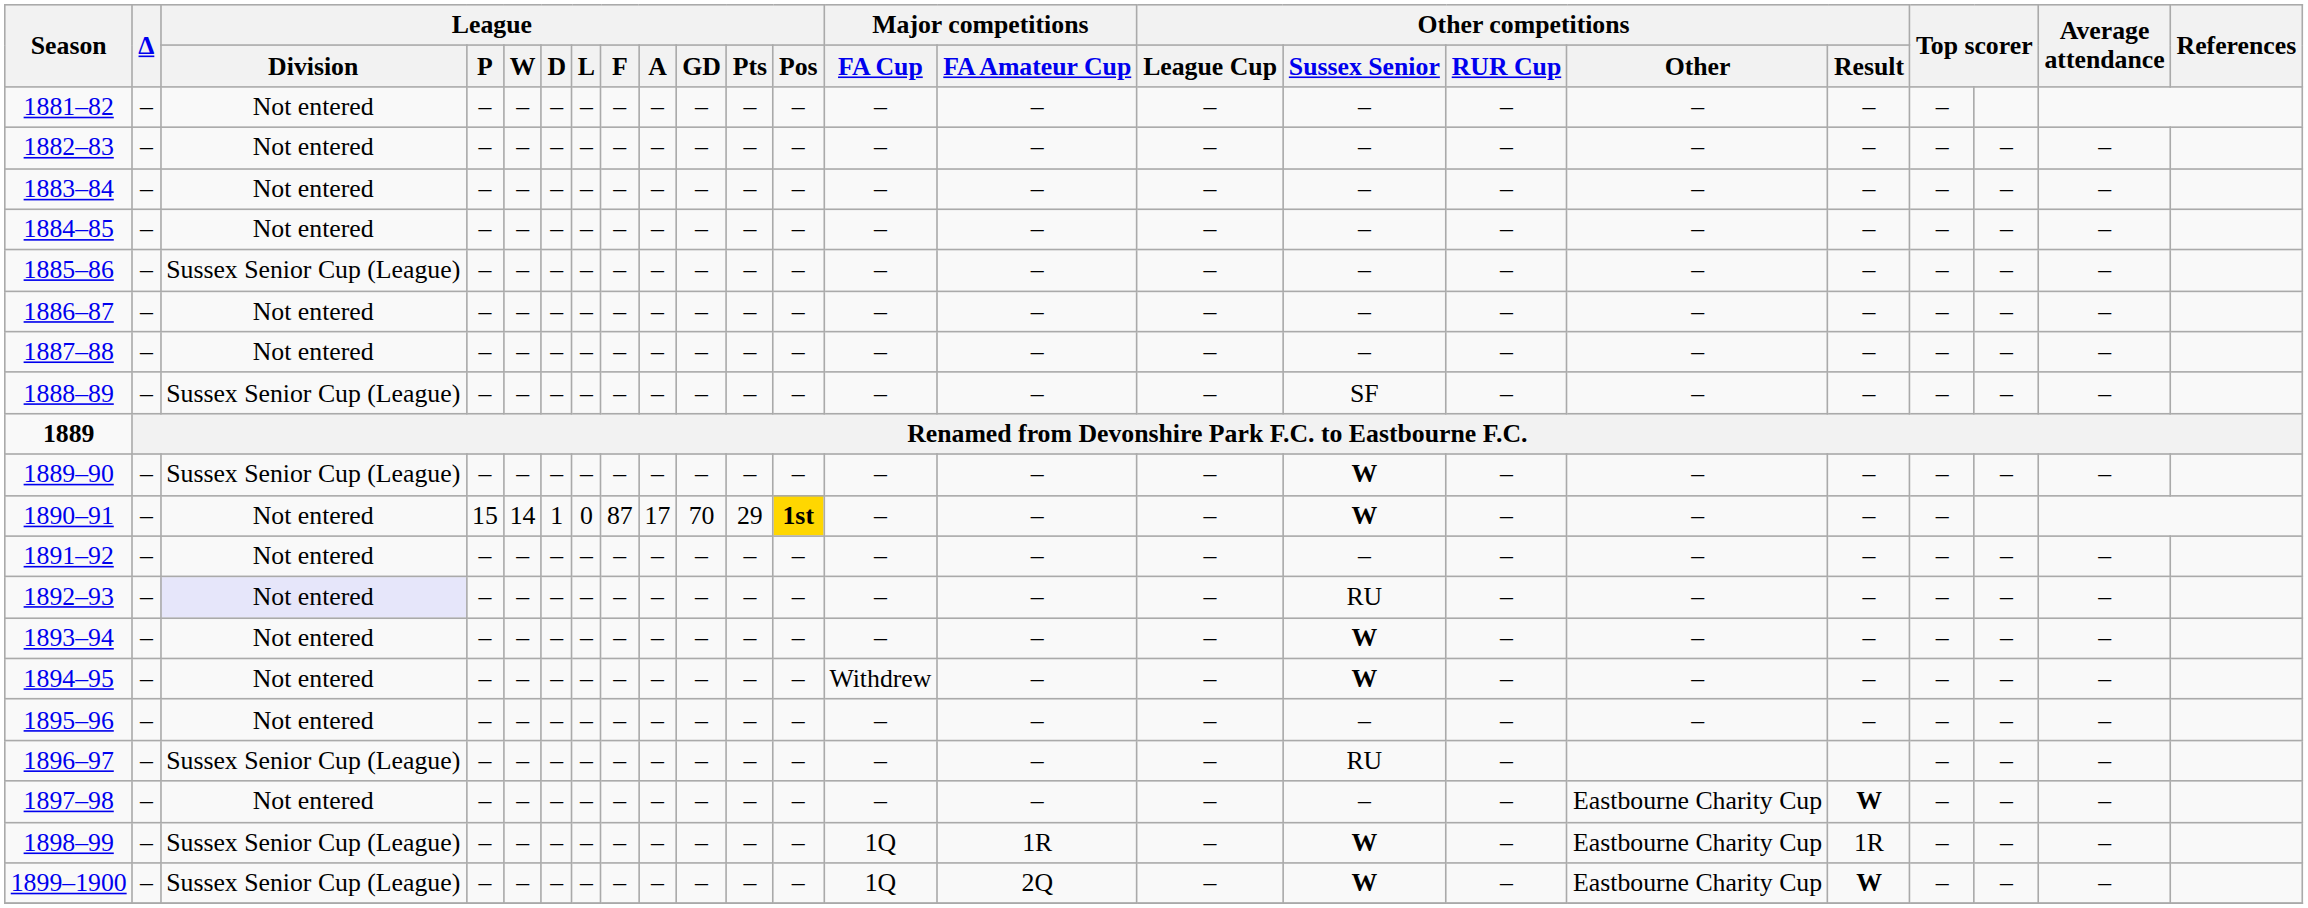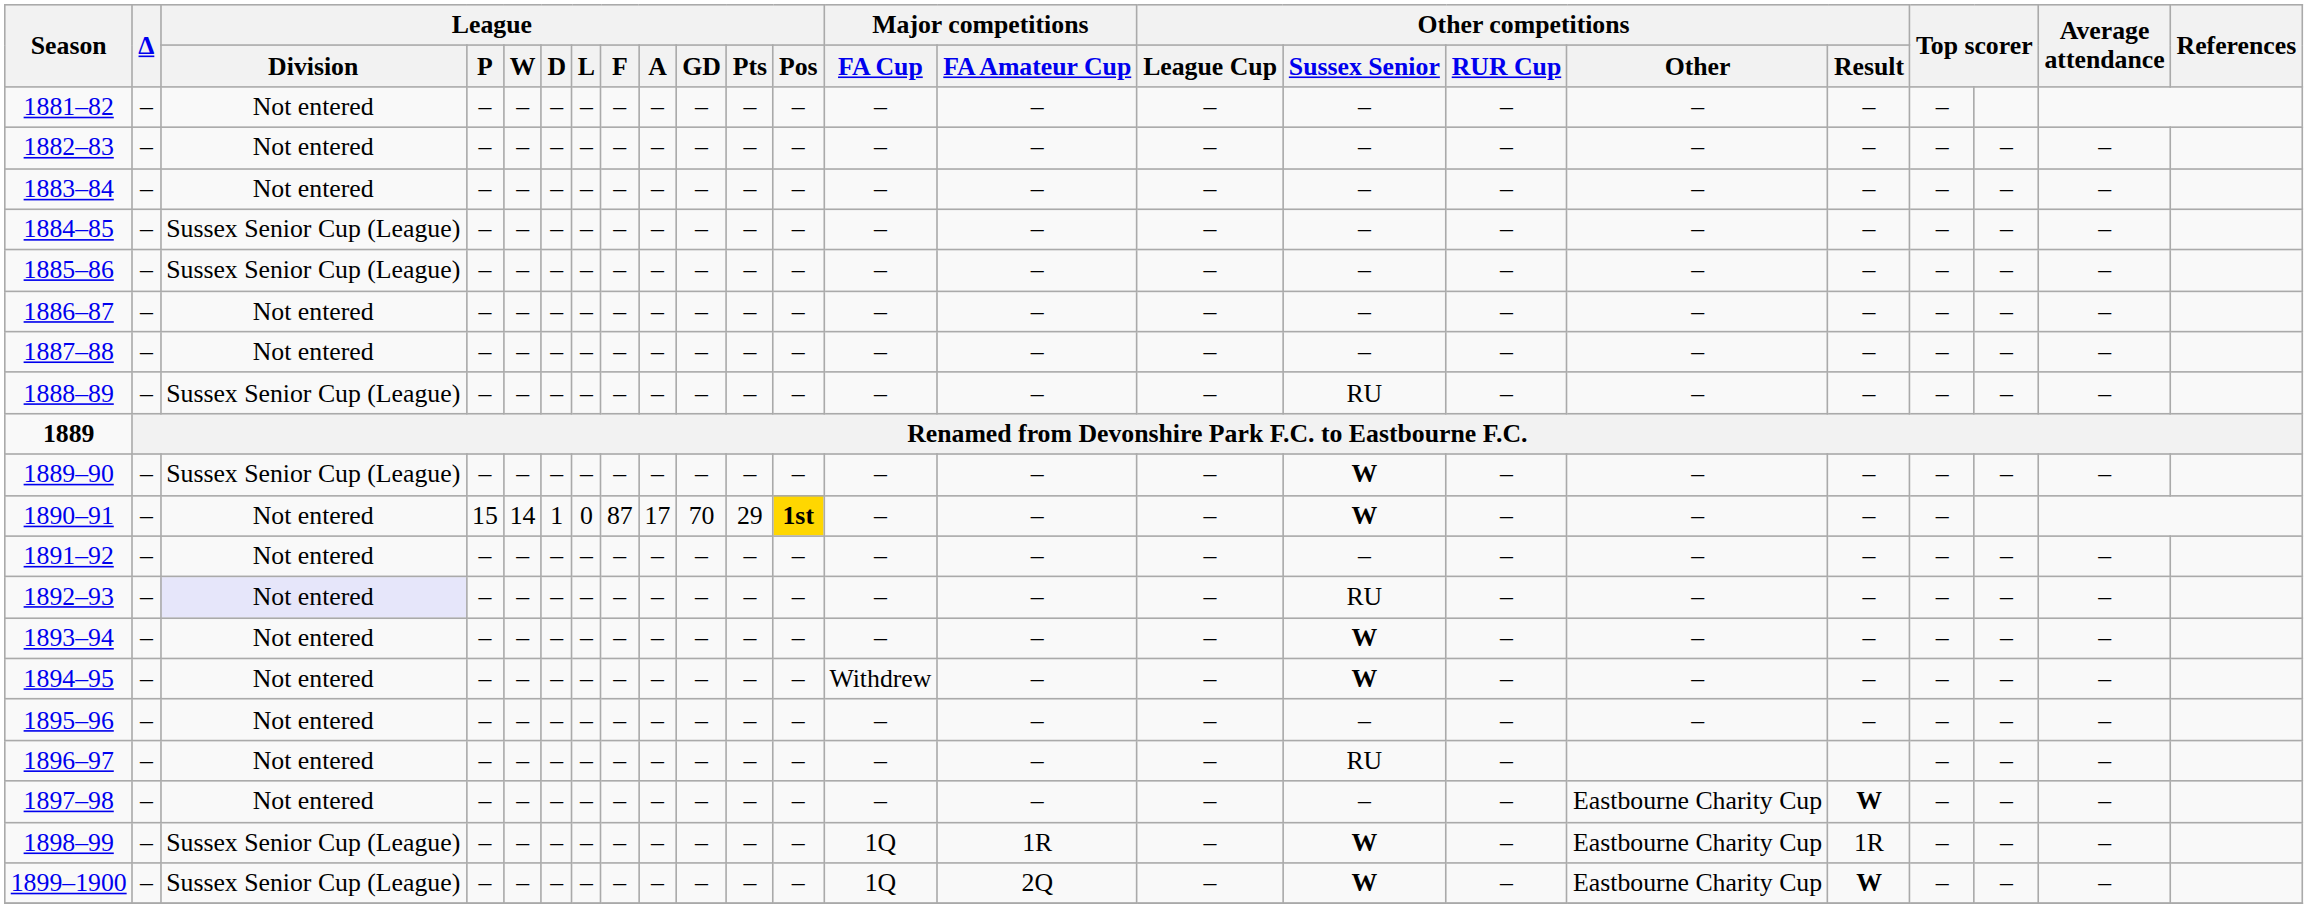 <table class="wikitable" style="text-align: center">
 <tr>
 <th rowspan=2>Season</th>
 <th rowspan=2><a href='#'>∆</a></th>
 <th colspan=10>League</th>
 <th colspan=2>Major competitions</th>
 <th colspan=5>Other competitions</th>
 <th colspan=2 rowspan=2>Top scorer</th>
 <th rowspan=2>Average<br>attendance</th>
 <th rowspan=2>References</th>
 </tr>
 <tr>
 <th>Division</th>
 <th>P</th>
 <th>W</th>
 <th>D</th>
 <th>L</th>
 <th>F</th>
 <th>A</th>
 <th>GD</th>
 <th>Pts</th>
 <th>Pos</th>
 <th><a href='#'>FA Cup</a></th>
 <th><a href='#'>FA Amateur Cup</a></th>
 <th>League Cup</th>
 <th><a href='#'>Sussex Senior</a></th>
 <th><a href='#'>RUR Cup</a></th>
 <th>Other</th>
 <th>Result</th>
 </tr>
 <tr>
 <td><a href='#'>1881–82</a></td>
 <td>–</td>
 <td>Not entered</td>
 <td>–</td>
 <td>–</td>
 <td>–</td>
 <td>–</td>
 <td>–</td>
 <td>–</td>
 <td>–</td>
 <td>–</td>
 <td>–</td>
 <td> –</td>
 <td> –</td>
 <td> –</td>
 <td> –</td>
 <td> –</td>
 <td> –</td>
 <td> –</td>
 <td> –</td>
 <td></td>
 </tr>
 <tr>
 <td><a href='#'>1882–83</a></td>
 <td>–</td>
 <td>Not entered</td>
 <td>–</td>
 <td>–</td>
 <td>–</td>
 <td>–</td>
 <td>–</td>
 <td>–</td>
 <td>–</td>
 <td>–</td>
 <td>–</td>
 <td> –</td>
 <td> –</td>
 <td> –</td>
 <td> –</td>
 <td> –</td>
 <td> –</td>
 <td> –</td>
 <td> –</td>
 <td> –</td>
 <td> –</td>
 <td></td>
 </tr>
 <tr>
 <td><a href='#'>1883–84</a></td>
 <td>–</td>
 <td>Not entered</td>
 <td>–</td>
 <td>–</td>
 <td>–</td>
 <td>–</td>
 <td>–</td>
 <td>–</td>
 <td>–</td>
 <td>–</td>
 <td>–</td>
 <td> –</td>
 <td> –</td>
 <td> –</td>
 <td> –</td>
 <td> –</td>
 <td> –</td>
 <td> –</td>
 <td> –</td>
 <td> –</td>
 <td> –</td>
 <td></td>
 </tr>
 <tr>
 <td><a href='#'>1884–85</a></td>
 <td>–</td>
-<td>Not entered</td>
+<td>Sussex Senior Cup (League)</td>
 <td>–</td>
 <td>–</td>
 <td>–</td>
 <td>–</td>
 <td>–</td>
 <td>–</td>
 <td>–</td>
 <td>–</td>
 <td>–</td>
 <td> –</td>
 <td> –</td>
 <td> –</td>
 <td> –</td>
 <td> –</td>
 <td> –</td>
 <td> –</td>
 <td> –</td>
 <td> –</td>
 <td> –</td>
 <td></td>
 </tr>
 <tr>
 <td><a href='#'>1885–86</a></td>
 <td>–</td>
 <td>Sussex Senior Cup (League)</td>
 <td>–</td>
 <td>–</td>
 <td>–</td>
 <td>–</td>
 <td>–</td>
 <td>–</td>
 <td>–</td>
 <td>–</td>
 <td>–</td>
 <td> –</td>
 <td> –</td>
 <td> –</td>
 <td> –</td>
 <td> –</td>
 <td> –</td>
 <td> –</td>
 <td> –</td>
 <td> –</td>
 <td> –</td>
 <td></td>
 </tr>
 <tr>
 <td><a href='#'>1886–87</a></td>
 <td>–</td>
 <td>Not entered</td>
 <td>–</td>
 <td>–</td>
 <td>–</td>
 <td>–</td>
 <td>–</td>
 <td>–</td>
 <td>–</td>
 <td>–</td>
 <td>–</td>
 <td> –</td>
 <td> –</td>
 <td> –</td>
 <td> –</td>
 <td> –</td>
 <td> –</td>
 <td> –</td>
 <td> –</td>
 <td> –</td>
 <td> –</td>
 <td></td>
 </tr>
 <tr>
 <td><a href='#'>1887–88</a></td>
 <td>–</td>
 <td>Not entered</td>
 <td>–</td>
 <td>–</td>
 <td>–</td>
 <td>–</td>
 <td>–</td>
 <td>–</td>
 <td>–</td>
 <td>–</td>
 <td>–</td>
 <td> –</td>
 <td> –</td>
 <td> –</td>
 <td> –</td>
 <td> –</td>
 <td> –</td>
 <td> –</td>
 <td> –</td>
 <td> –</td>
 <td> –</td>
 <td></td>
 </tr>
 <tr>
 <td><a href='#'>1888–89</a></td>
 <td>–</td>
 <td>Sussex Senior Cup (League)</td>
 <td>–</td>
 <td>–</td>
 <td>–</td>
 <td>–</td>
 <td>–</td>
 <td>–</td>
 <td>–</td>
 <td>–</td>
 <td>–</td>
 <td> –</td>
 <td> –</td>
 <td> –</td>
-<td> SF</td>
+<td> <div>RU</div></td>
 <td> –</td>
 <td> –</td>
 <td> –</td>
 <td> –</td>
 <td> –</td>
 <td> –</td>
 <td></td>
 </tr>
 <tr>
 <td><strong>1889</strong></td>
 <th colspan=22><strong>Renamed from Devonshire Park F.C. to Eastbourne F.C. </strong></th>
 </tr>
 <tr>
 <td><a href='#'>1889–90</a></td>
 <td>–</td>
 <td>Sussex Senior Cup (League)</td>
 <td>–</td>
 <td>–</td>
 <td>–</td>
 <td>–</td>
 <td>–</td>
 <td>–</td>
 <td>–</td>
 <td>–</td>
 <td>–</td>
 <td> –</td>
 <td> –</td>
 <td> –</td>
 <td> <div><strong>W</strong></div></td>
 <td> –</td>
 <td> –</td>
 <td> –</td>
 <td> –</td>
 <td> –</td>
 <td> –</td>
 <td></td>
 </tr>
 <tr>
 <td><a href='#'>1890–91</a></td>
 <td>–</td>
 <td>Not entered</td>
 <td>15</td>
 <td>14</td>
 <td>1</td>
 <td>0</td>
 <td>87</td>
 <td>17</td>
 <td>70</td>
 <td>29</td>
 <td bgcolor=gold><strong>1st</strong></td>
 <td>–</td>
 <td>–</td>
 <td>–</td>
 <td><div><strong>W</strong></div></td>
 <td>–</td>
 <td>–</td>
 <td>–</td>
 <td>–</td>
 <td></td>
 </tr>
 <tr>
 <td><a href='#'>1891–92</a></td>
 <td>–</td>
 <td>Not entered</td>
 <td>–</td>
 <td>–</td>
 <td>–</td>
 <td>–</td>
 <td>–</td>
 <td>–</td>
 <td>–</td>
 <td>–</td>
 <td>–</td>
 <td> –</td>
 <td> –</td>
 <td> –</td>
 <td> –</td>
 <td> –</td>
 <td> –</td>
 <td> –</td>
 <td> –</td>
 <td> –</td>
 <td> –</td>
 <td></td>
 </tr>
 <tr>
 <td><a href='#'>1892–93</a></td>
 <td>–</td>
 <td style="background: lavender;">Not entered</td>
 <td>–</td>
 <td>–</td>
 <td>–</td>
 <td>–</td>
 <td>–</td>
 <td>–</td>
 <td>–</td>
 <td>–</td>
 <td>–</td>
 <td> –</td>
 <td> –</td>
 <td> –</td>
 <td> <div>RU</div></td>
 <td> –</td>
 <td> –</td>
 <td> –</td>
 <td> –</td>
 <td> –</td>
 <td> –</td>
 <td></td>
 </tr>
 <tr>
 <td><a href='#'>1893–94</a></td>
 <td>–</td>
 <td>Not entered</td>
 <td>–</td>
 <td>–</td>
 <td>–</td>
 <td>–</td>
 <td>–</td>
 <td>–</td>
 <td>–</td>
 <td>–</td>
 <td>–</td>
 <td> –</td>
 <td> –</td>
 <td> –</td>
 <td> <div><strong>W</strong></div></td>
 <td> –</td>
 <td> –</td>
 <td> –</td>
 <td> –</td>
 <td> –</td>
 <td> –</td>
 <td></td>
 </tr>
 <tr>
 <td><a href='#'>1894–95</a></td>
 <td>–</td>
 <td>Not entered</td>
 <td>–</td>
 <td>–</td>
 <td>–</td>
 <td>–</td>
 <td>–</td>
 <td>–</td>
 <td>–</td>
 <td>–</td>
 <td>–</td>
 <td> Withdrew</td>
 <td> –</td>
 <td> –</td>
 <td> <div><strong>W</strong></div></td>
 <td> –</td>
 <td> –</td>
 <td> –</td>
 <td> –</td>
 <td> –</td>
 <td> –</td>
 <td></td>
 </tr>
 <tr>
 <td><a href='#'>1895–96</a></td>
 <td>–</td>
 <td>Not entered</td>
 <td>–</td>
 <td>–</td>
 <td>–</td>
 <td>–</td>
 <td>–</td>
 <td>–</td>
 <td>–</td>
 <td>–</td>
 <td>–</td>
 <td> –</td>
 <td> –</td>
 <td> –</td>
 <td> –</td>
 <td> –</td>
 <td> –</td>
 <td> –</td>
 <td> –</td>
 <td> –</td>
 <td> –</td>
 <td></td>
 </tr>
 <tr>
 <td><a href='#'>1896–97</a></td>
 <td>–</td>
-<td>Sussex Senior Cup (League)</td>
+<td>Not entered</td>
 <td>–</td>
 <td>–</td>
 <td>–</td>
 <td>–</td>
 <td>–</td>
 <td>–</td>
 <td>–</td>
 <td>–</td>
 <td>–</td>
 <td> –</td>
 <td> –</td>
 <td> –</td>
 <td> <div>RU</div></td>
 <td> –</td>
 <td></td>
 <td></td>
 <td> –</td>
 <td> –</td>
 <td> –</td>
 <td></td>
 </tr>
 <tr>
 <td><a href='#'>1897–98</a></td>
 <td>–</td>
 <td>Not entered</td>
 <td>–</td>
 <td>–</td>
 <td>–</td>
 <td>–</td>
 <td>–</td>
 <td>–</td>
 <td>–</td>
 <td>–</td>
 <td>–</td>
 <td> –</td>
 <td> –</td>
 <td> –</td>
 <td> –</td>
 <td> –</td>
 <td> Eastbourne Charity Cup</td>
 <td> <div><strong>W</strong></div></td>
 <td> –</td>
 <td> –</td>
 <td> –</td>
 <td></td>
 </tr>
 <tr>
 <td><a href='#'>1898–99</a></td>
 <td>–</td>
 <td>Sussex Senior Cup (League)</td>
 <td>–</td>
 <td>–</td>
 <td>–</td>
 <td>–</td>
 <td>–</td>
 <td>–</td>
 <td>–</td>
 <td>–</td>
 <td>–</td>
 <td> 1Q</td>
 <td> 1R</td>
 <td> –</td>
 <td> <div><strong>W</strong></div></td>
 <td> –</td>
 <td> Eastbourne Charity Cup</td>
 <td> 1R</td>
 <td> –</td>
 <td> –</td>
 <td> –</td>
 <td> </td>
 </tr>
 <tr>
 <td><a href='#'>1899–1900</a></td>
 <td>–</td>
 <td>Sussex Senior Cup (League)</td>
 <td>–</td>
 <td>–</td>
 <td>–</td>
 <td>–</td>
 <td>–</td>
 <td>–</td>
 <td>–</td>
 <td>–</td>
 <td>–</td>
 <td> 1Q</td>
 <td> 2Q</td>
 <td> –</td>
 <td> <div><strong>W</strong></div></td>
 <td> –</td>
 <td> Eastbourne Charity Cup</td>
 <td> <div><strong>W</strong></div></td>
 <td> –</td>
 <td> –</td>
 <td> –</td>
 <td> </td>
 </tr>
 <tr>
 </tr>
 </table>
